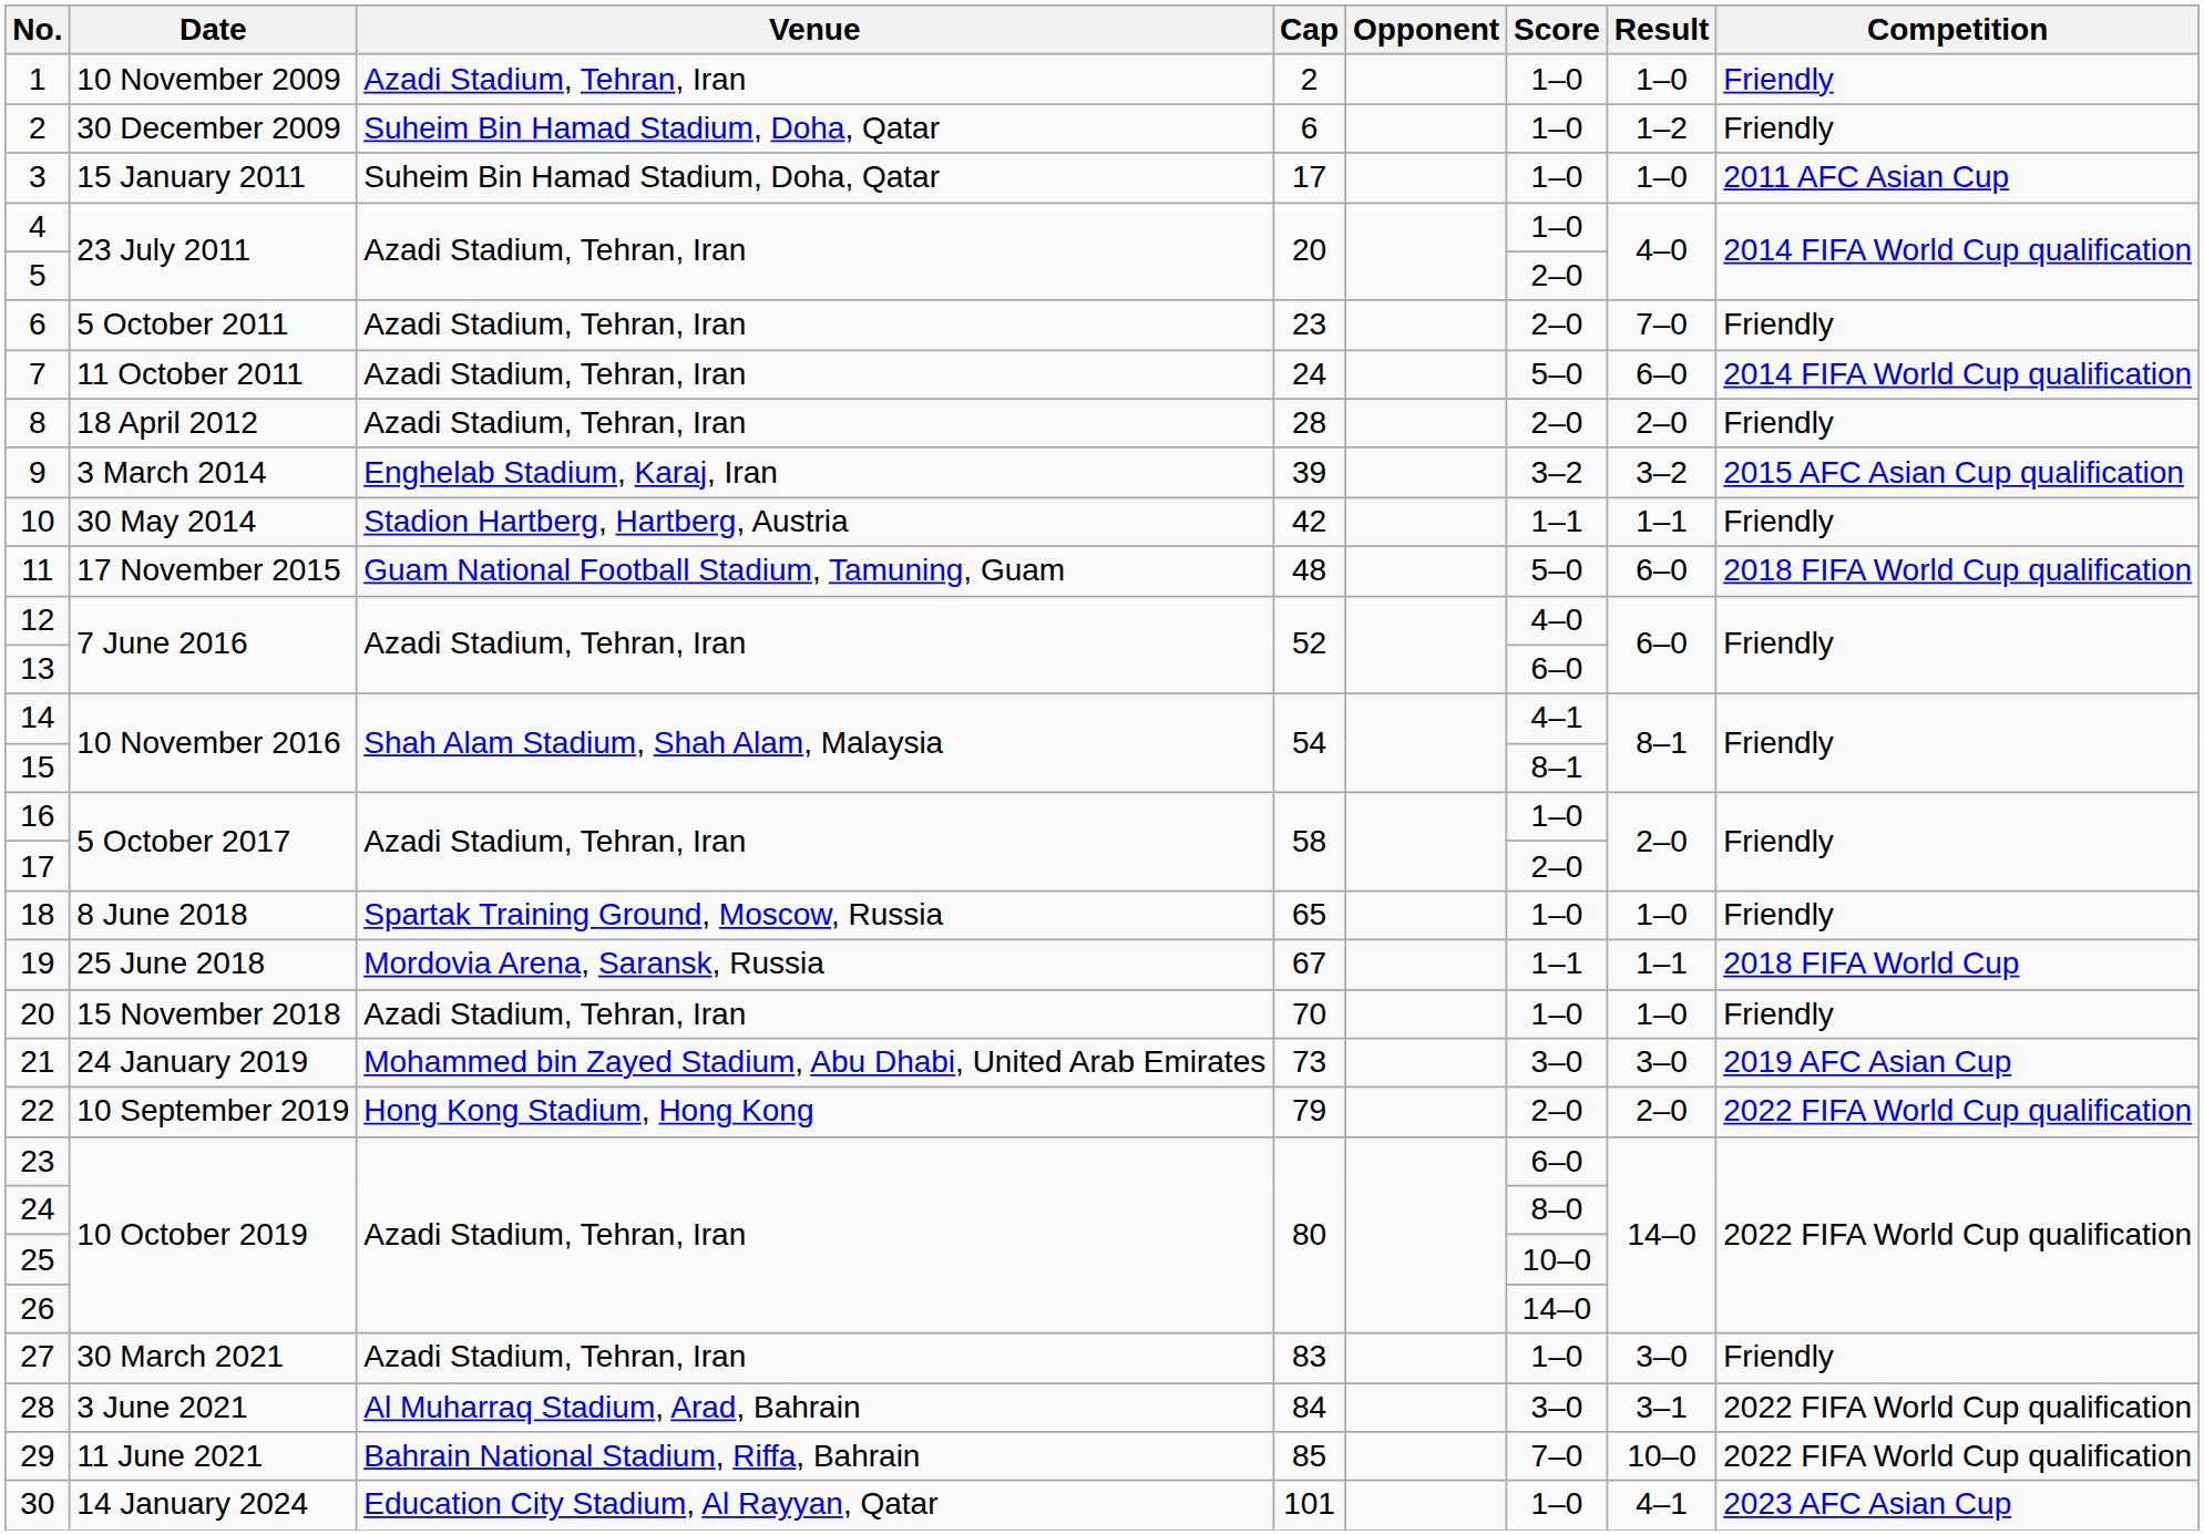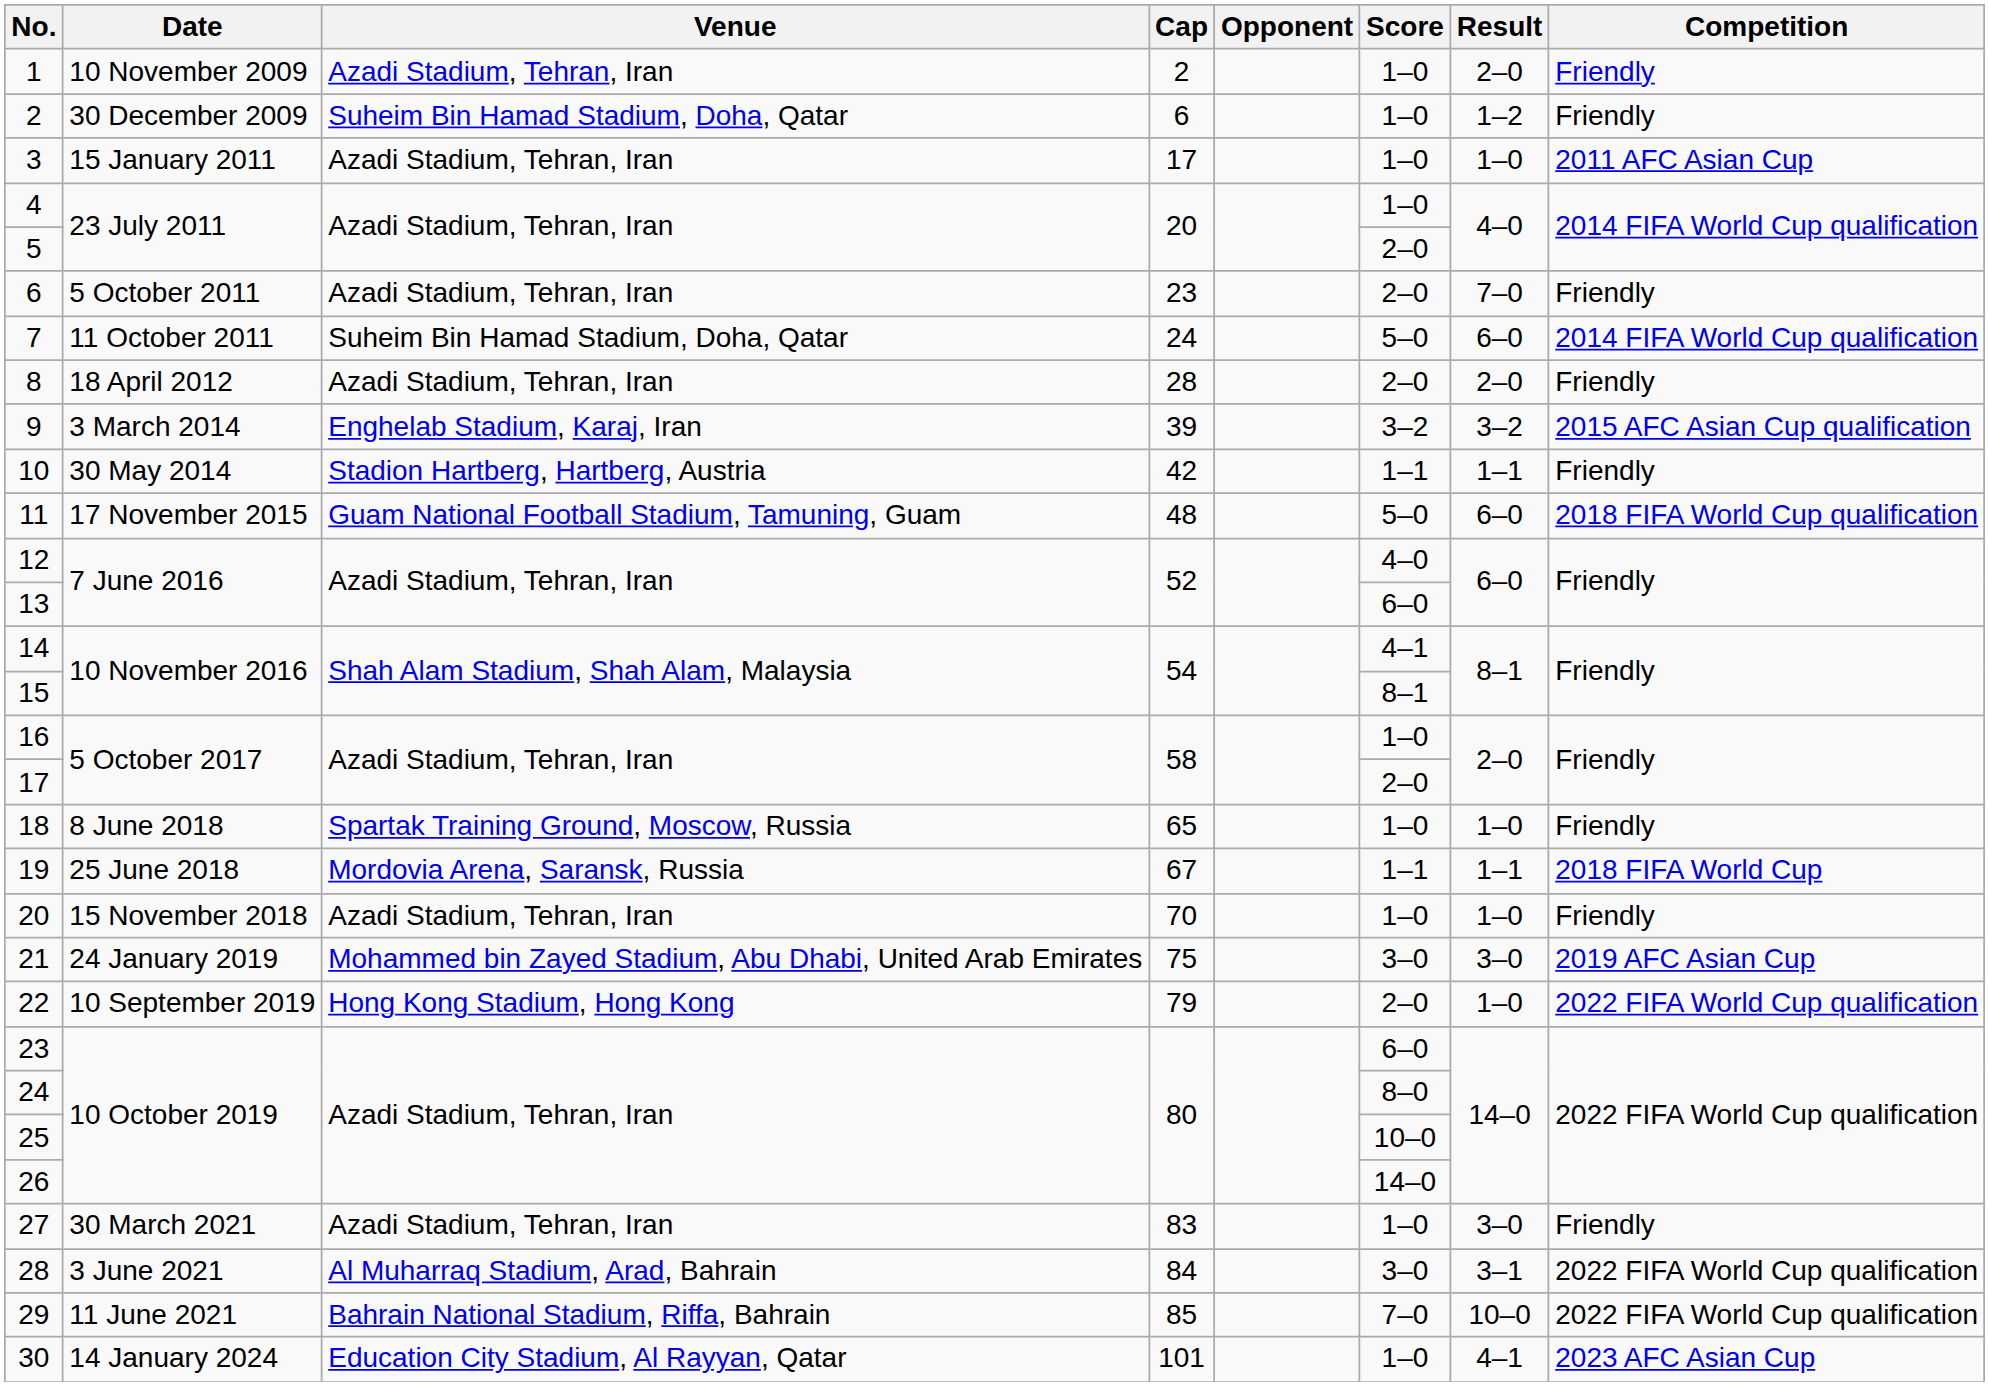 <table class="wikitable sortable">
 <tr>
 <th scope="col">No.</th>
 <th scope="col" data-sort-type="date">Date</th>
 <th scope="col">Venue</th>
 <th scope="col">Cap</th>
 <th scope="col">Opponent</th>
 <th scope="col">Score</th>
 <th scope="col">Result</th>
 <th scope="col">Competition</th>
 </tr>
 <tr>
 <td align="center">1</td>
 <td>10 November 2009</td>
 <td><a href='#'>Azadi Stadium</a>, <a href='#'>Tehran</a>, Iran</td>
 <td align="center">2</td>
 <td></td>
 <td align="center">1–0</td>
-<td align="center">1–0</td>
+<td align="center">2–0</td>
 <td><a href='#'>Friendly</a></td>
 </tr>
 <tr>
 <td align="center">2</td>
 <td>30 December 2009</td>
 <td><a href='#'>Suheim Bin Hamad Stadium</a>, <a href='#'>Doha</a>, Qatar</td>
 <td align="center">6</td>
 <td></td>
 <td align="center">1–0</td>
 <td align="center">1–2</td>
 <td>Friendly</td>
 </tr>
 <tr>
 <td align="center">3</td>
 <td>15 January 2011</td>
-<td>Suheim Bin Hamad Stadium, Doha, Qatar</td>
+<td>Azadi Stadium, Tehran, Iran</td>
 <td align="center">17</td>
 <td></td>
 <td align="center">1–0</td>
 <td align="center">1–0</td>
 <td><a href='#'>2011 AFC Asian Cup</a></td>
 </tr>
 <tr>
 <td align="center">4</td>
 <td rowspan="2">23 July 2011</td>
 <td rowspan="2">Azadi Stadium, Tehran, Iran</td>
 <td rowspan="2" align="center">20</td>
 <td rowspan="2"></td>
 <td align="center">1–0</td>
 <td rowspan="2" align="center">4–0</td>
 <td rowspan="2"><a href='#'>2014 FIFA World Cup qualification</a></td>
 </tr>
 <tr>
 <td align="center">5</td>
 <td align="center">2–0</td>
 </tr>
 <tr>
 <td align="center">6</td>
 <td>5 October 2011</td>
 <td>Azadi Stadium, Tehran, Iran</td>
 <td align="center">23</td>
 <td></td>
 <td align="center">2–0</td>
 <td align="center">7–0</td>
 <td>Friendly</td>
 </tr>
 <tr>
 <td align="center">7</td>
 <td>11 October 2011</td>
-<td>Azadi Stadium, Tehran, Iran</td>
+<td>Suheim Bin Hamad Stadium, Doha, Qatar</td>
 <td align="center">24</td>
 <td></td>
 <td align="center">5–0</td>
 <td align="center">6–0</td>
 <td><a href='#'>2014 FIFA World Cup qualification</a></td>
 </tr>
 <tr>
 <td align="center">8</td>
 <td>18 April 2012</td>
 <td>Azadi Stadium, Tehran, Iran</td>
 <td align="center">28</td>
 <td></td>
 <td align="center">2–0</td>
 <td align="center">2–0</td>
 <td>Friendly</td>
 </tr>
 <tr>
 <td align="center">9</td>
 <td>3 March 2014</td>
 <td><a href='#'>Enghelab Stadium</a>, <a href='#'>Karaj</a>, Iran</td>
 <td align="center">39</td>
 <td></td>
 <td align="center">3–2</td>
 <td align="center">3–2</td>
 <td><a href='#'>2015 AFC Asian Cup qualification</a></td>
 </tr>
 <tr>
 <td align="center">10</td>
 <td>30 May 2014</td>
 <td><a href='#'>Stadion Hartberg</a>, <a href='#'>Hartberg</a>, Austria</td>
 <td align="center">42</td>
 <td></td>
 <td align="center">1–1</td>
 <td align="center">1–1</td>
 <td>Friendly</td>
 </tr>
 <tr>
 <td align="center">11</td>
 <td>17 November 2015</td>
 <td><a href='#'>Guam National Football Stadium</a>, <a href='#'>Tamuning</a>, Guam</td>
 <td align="center">48</td>
 <td></td>
 <td align="center">5–0</td>
 <td align="center">6–0</td>
 <td><a href='#'>2018 FIFA World Cup qualification</a></td>
 </tr>
 <tr>
 <td align="center">12</td>
 <td rowspan="2">7 June 2016</td>
 <td rowspan="2">Azadi Stadium, Tehran, Iran</td>
 <td rowspan="2" align="center">52</td>
 <td rowspan="2"></td>
 <td align="center">4–0</td>
 <td rowspan="2" align="center">6–0</td>
 <td rowspan="2">Friendly</td>
 </tr>
 <tr>
 <td align="center">13</td>
 <td align="center">6–0</td>
 </tr>
 <tr>
 <td align="center">14</td>
 <td rowspan="2">10 November 2016</td>
 <td rowspan="2"><a href='#'>Shah Alam Stadium</a>, <a href='#'>Shah Alam</a>, Malaysia</td>
 <td rowspan="2" align="center">54</td>
 <td rowspan="2"></td>
 <td align="center">4–1</td>
 <td rowspan="2" align="center">8–1</td>
 <td rowspan="2">Friendly</td>
 </tr>
 <tr>
 <td align="center">15</td>
 <td align="center">8–1</td>
 </tr>
 <tr>
 <td align="center">16</td>
 <td rowspan="2">5 October 2017</td>
 <td rowspan="2">Azadi Stadium, Tehran, Iran</td>
 <td rowspan="2" align="center">58</td>
 <td rowspan="2"></td>
 <td align="center">1–0</td>
 <td rowspan="2" align="center">2–0</td>
 <td rowspan="2">Friendly</td>
 </tr>
 <tr>
 <td align="center">17</td>
 <td align="center">2–0</td>
 </tr>
 <tr>
 <td align="center">18</td>
 <td>8 June 2018</td>
 <td><a href='#'>Spartak Training Ground</a>, <a href='#'>Moscow</a>, Russia</td>
 <td align="center">65</td>
 <td></td>
 <td align="center">1–0</td>
 <td align="center">1–0</td>
 <td>Friendly</td>
 </tr>
 <tr>
 <td align="center">19</td>
 <td>25 June 2018</td>
 <td><a href='#'>Mordovia Arena</a>, <a href='#'>Saransk</a>, Russia</td>
 <td align="center">67</td>
 <td></td>
 <td align="center">1–1</td>
 <td align="center">1–1</td>
 <td><a href='#'>2018 FIFA World Cup</a></td>
 </tr>
 <tr>
 <td align="center">20</td>
 <td>15 November 2018</td>
 <td>Azadi Stadium, Tehran, Iran</td>
 <td align="center">70</td>
 <td></td>
 <td align="center">1–0</td>
 <td align="center">1–0</td>
 <td>Friendly</td>
 </tr>
 <tr>
 <td align="center">21</td>
 <td>24 January 2019</td>
 <td><a href='#'>Mohammed bin Zayed Stadium</a>, <a href='#'>Abu Dhabi</a>, United Arab Emirates</td>
-<td align="center">73</td>
+<td align="center">75</td>
 <td></td>
 <td align="center">3–0</td>
 <td align="center">3–0</td>
 <td rowspan=1><a href='#'>2019 AFC Asian Cup</a></td>
 </tr>
 <tr>
 <td align="center">22</td>
 <td>10 September 2019</td>
 <td><a href='#'>Hong Kong Stadium</a>, <a href='#'>Hong Kong</a></td>
 <td align="center">79</td>
 <td></td>
 <td align="center">2–0</td>
-<td align="center">2–0</td>
+<td align="center">1–0</td>
 <td><a href='#'>2022 FIFA World Cup qualification</a></td>
 </tr>
 <tr>
 <td align="center">23</td>
 <td rowspan="4">10 October 2019</td>
 <td rowspan="4">Azadi Stadium, Tehran, Iran</td>
 <td rowspan="4" align="center">80</td>
 <td rowspan="4"></td>
 <td align="center">6–0</td>
 <td rowspan="4" align="center">14–0</td>
 <td rowspan="4">2022 FIFA World Cup qualification</td>
 </tr>
 <tr>
 <td align="center">24</td>
 <td align="center">8–0</td>
 </tr>
 <tr>
 <td align="center">25</td>
 <td align="center">10–0</td>
 </tr>
 <tr>
 <td align="center">26</td>
 <td align="center">14–0</td>
 </tr>
 <tr>
 <td align="center">27</td>
 <td>30 March 2021</td>
 <td>Azadi Stadium, Tehran, Iran</td>
 <td align="center">83</td>
 <td></td>
 <td align="center">1–0</td>
 <td align="center">3–0</td>
 <td>Friendly</td>
 </tr>
 <tr>
 <td align="center">28</td>
 <td>3 June 2021</td>
 <td><a href='#'>Al Muharraq Stadium</a>, <a href='#'>Arad</a>, Bahrain</td>
 <td align="center">84</td>
 <td></td>
 <td align="center">3–0</td>
 <td align="center">3–1</td>
 <td>2022 FIFA World Cup qualification</td>
 </tr>
 <tr>
 <td align="center">29</td>
 <td>11 June 2021</td>
 <td><a href='#'>Bahrain National Stadium</a>, <a href='#'>Riffa</a>, Bahrain</td>
 <td align="center">85</td>
 <td></td>
 <td align="center">7–0</td>
 <td align="center">10–0</td>
 <td>2022 FIFA World Cup qualification</td>
 </tr>
 <tr>
 <td align="center">30</td>
 <td>14 January 2024</td>
 <td><a href='#'>Education City Stadium</a>, <a href='#'>Al Rayyan</a>, Qatar</td>
 <td align="center">101</td>
 <td></td>
 <td align="center">1–0</td>
 <td align="center">4–1</td>
 <td><a href='#'>2023 AFC Asian Cup</a></td>
 </tr>
 </table>
